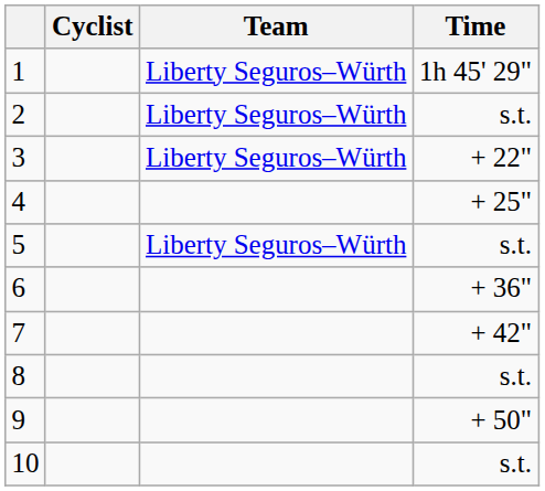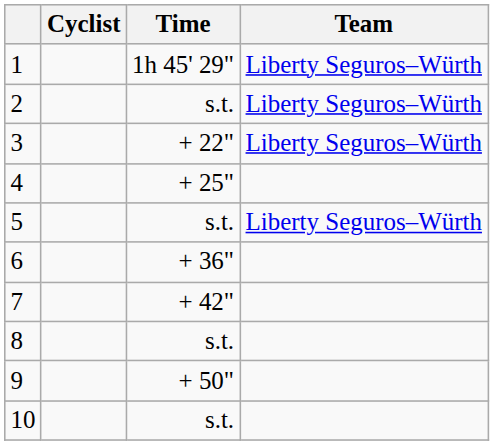 <table class="wikitable">
 <tr>
 <th></th>
 <th>Cyclist</th>
+<th>Time</th>
 <th>Team</th>
-<th>Time</th>
 </tr>
 <tr>
 <td>1</td>
 <td></td>
+<td style="text-align:right;">1h 45' 29"</td>
 <td><a href='#'>Liberty Seguros–Würth</a></td>
-<td style="text-align:right;">1h 45' 29"</td>
 </tr>
 <tr>
 <td>2</td>
 <td></td>
+<td style="text-align:right;">s.t.</td>
 <td><a href='#'>Liberty Seguros–Würth</a></td>
-<td style="text-align:right;">s.t.</td>
 </tr>
 <tr>
 <td>3</td>
 <td></td>
+<td style="text-align:right;">+ 22"</td>
 <td><a href='#'>Liberty Seguros–Würth</a></td>
-<td style="text-align:right;">+ 22"</td>
 </tr>
 <tr>
 <td>4</td>
 <td></td>
+<td style="text-align:right;">+ 25"</td>
 <td></td>
-<td style="text-align:right;">+ 25"</td>
 </tr>
 <tr>
 <td>5</td>
 <td></td>
+<td style="text-align:right;">s.t.</td>
 <td><a href='#'>Liberty Seguros–Würth</a></td>
-<td style="text-align:right;">s.t.</td>
 </tr>
 <tr>
 <td>6</td>
 <td></td>
+<td style="text-align:right;">+ 36"</td>
 <td></td>
-<td style="text-align:right;">+ 36"</td>
 </tr>
 <tr>
 <td>7</td>
 <td></td>
+<td style="text-align:right;">+ 42"</td>
 <td></td>
-<td style="text-align:right;">+ 42"</td>
 </tr>
 <tr>
 <td>8</td>
 <td></td>
+<td style="text-align:right;">s.t.</td>
 <td></td>
-<td style="text-align:right;">s.t.</td>
 </tr>
 <tr>
 <td>9</td>
 <td></td>
+<td style="text-align:right;">+ 50"</td>
 <td></td>
-<td style="text-align:right;">+ 50"</td>
 </tr>
 <tr>
 <td>10</td>
 <td></td>
+<td style="text-align:right;">s.t.</td>
 <td></td>
-<td style="text-align:right;">s.t.</td>
 </tr>
 </table>
